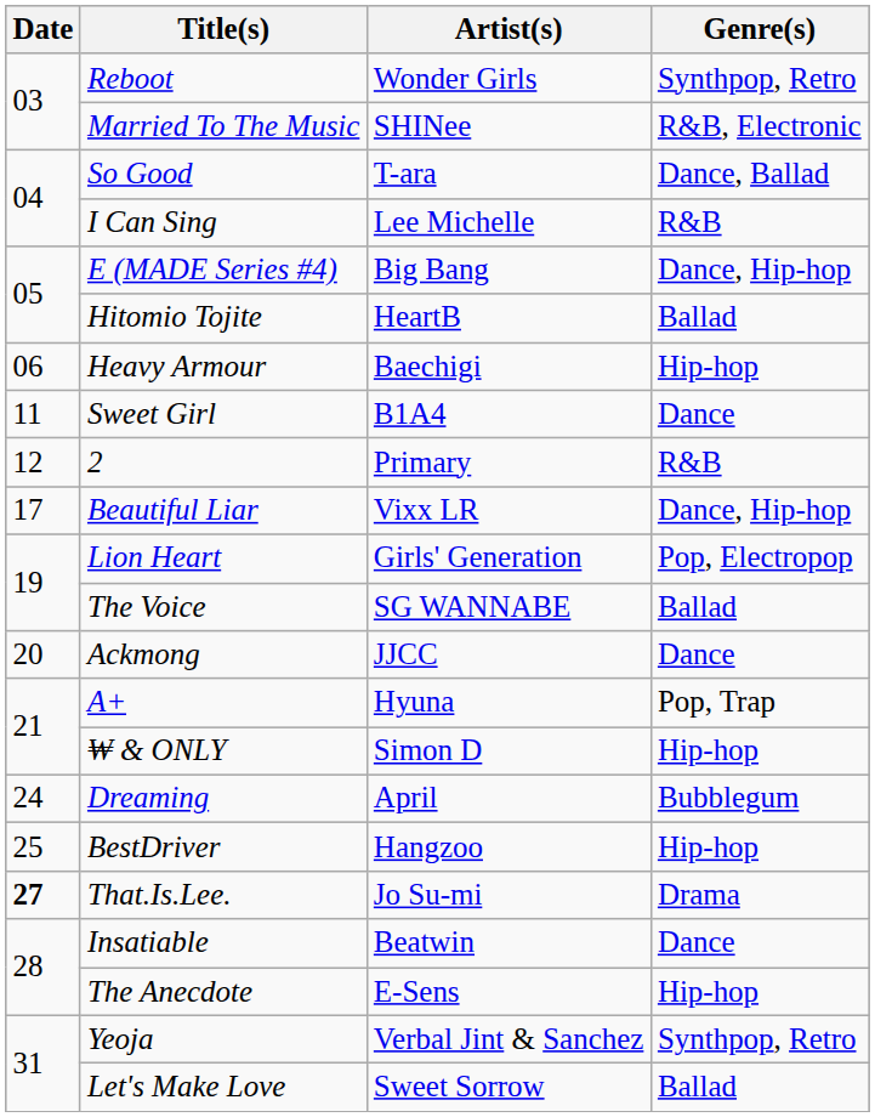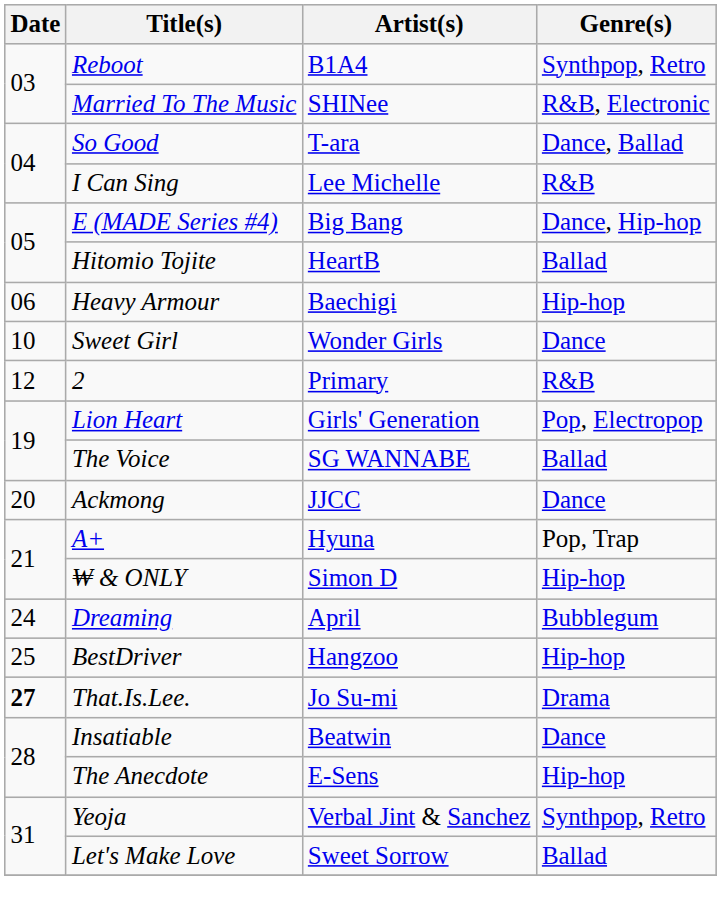 <table class="wikitable" style="text-align: left;">
 <tr>
 <th>Date</th>
 <th>Title(s)</th>
 <th>Artist(s)</th>
 <th>Genre(s)</th>
 </tr>
 <tr>
 <td rowspan="2">03</td>
 <td><em><a href='#'>Reboot</a></em></td>
-<td><a href='#'>Wonder Girls</a></td>
+<td><a href='#'>B1A4</a></td>
 <td><a href='#'>Synthpop</a>, <a href='#'>Retro</a></td>
 </tr>
 <tr>
 <td><em><a href='#'>Married To The Music</a></em></td>
 <td><a href='#'>SHINee</a></td>
 <td><a href='#'>R&B</a>, <a href='#'>Electronic</a></td>
 </tr>
 <tr>
 <td rowspan="2">04</td>
 <td><em><a href='#'>So Good</a></em></td>
 <td><a href='#'>T-ara</a></td>
 <td><a href='#'>Dance</a>, <a href='#'>Ballad</a></td>
 </tr>
 <tr>
 <td><em>I Can Sing</em></td>
 <td><a href='#'>Lee Michelle</a></td>
 <td><a href='#'>R&B</a></td>
 </tr>
 <tr>
 <td rowspan="2">05</td>
 <td><em><a href='#'>E (MADE Series #4)</a></em></td>
 <td><a href='#'>Big Bang</a></td>
 <td><a href='#'>Dance</a>, <a href='#'>Hip-hop</a></td>
 </tr>
 <tr>
 <td><em>Hitomio Tojite</em></td>
 <td><a href='#'>HeartB</a></td>
 <td><a href='#'>Ballad</a></td>
 </tr>
 <tr>
 <td rowspan="1">06</td>
 <td><em>Heavy Armour</em></td>
 <td><a href='#'>Baechigi</a></td>
 <td><a href='#'>Hip-hop</a></td>
 </tr>
 <tr>
-<td rowspan="1">11</td>
+<td rowspan="1">10</td>
 <td><em>Sweet Girl</em></td>
-<td><a href='#'>B1A4</a></td>
+<td><a href='#'>Wonder Girls</a></td>
 <td><a href='#'>Dance</a></td>
 </tr>
 <tr>
 <td rowspan="1">12</td>
 <td><em>2</em></td>
 <td><a href='#'>Primary</a></td>
 <td><a href='#'>R&B</a></td>
-</tr>
-<tr>
-<td rowspan="1">17</td>
-<td><em><a href='#'>Beautiful Liar</a></em></td>
-<td><a href='#'>Vixx LR</a></td>
-<td><a href='#'>Dance</a>, <a href='#'>Hip-hop</a></td>
 </tr>
 <tr>
 <td rowspan="2">19</td>
 <td><em><a href='#'>Lion Heart</a></em></td>
 <td><a href='#'>Girls' Generation</a></td>
 <td><a href='#'>Pop</a>, <a href='#'>Electropop</a></td>
 </tr>
 <tr>
 <td><em>The Voice</em></td>
 <td><a href='#'>SG WANNABE</a></td>
 <td><a href='#'>Ballad</a></td>
 </tr>
 <tr>
 <td rowspan="1">20</td>
 <td><em>Ackmong</em></td>
 <td><a href='#'>JJCC</a></td>
 <td><a href='#'>Dance</a></td>
 </tr>
 <tr>
 <td rowspan="2">21</td>
 <td><em><a href='#'>A+</a></em></td>
 <td><a href='#'>Hyuna</a></td>
 <td>Pop, Trap</td>
 </tr>
 <tr>
 <td><em>₩ & ONLY</em></td>
 <td><a href='#'>Simon D</a></td>
 <td><a href='#'>Hip-hop</a></td>
 </tr>
 <tr>
 <td rowspan="1">24</td>
 <td><em><a href='#'>Dreaming</a></em></td>
 <td><a href='#'>April</a></td>
 <td><a href='#'>Bubblegum</a></td>
 </tr>
 <tr>
 <td rowspan="1">25</td>
 <td><em>BestDriver</em></td>
 <td><a href='#'>Hangzoo</a></td>
 <td><a href='#'>Hip-hop</a></td>
 </tr>
 <tr>
 <td rowspan="1"><strong>27</strong></td>
 <td><em>That.Is.Lee.</em></td>
 <td><a href='#'>Jo Su-mi</a></td>
 <td><a href='#'>Drama</a></td>
 </tr>
 <tr>
 <td rowspan="2">28</td>
 <td><em>Insatiable</em></td>
 <td><a href='#'>Beatwin</a></td>
 <td><a href='#'>Dance</a></td>
 </tr>
 <tr>
 <td><em>The Anecdote</em></td>
 <td><a href='#'>E-Sens</a></td>
 <td><a href='#'>Hip-hop</a></td>
 </tr>
 <tr>
 <td rowspan="2">31</td>
 <td><em>Yeoja</em></td>
 <td><a href='#'>Verbal Jint</a> & <a href='#'>Sanchez</a></td>
 <td><a href='#'>Synthpop</a>, <a href='#'>Retro</a></td>
 </tr>
 <tr>
 <td><em>Let's Make Love</em></td>
 <td><a href='#'>Sweet Sorrow</a></td>
 <td><a href='#'>Ballad</a></td>
 </tr>
 <tr>
 </tr>
 </table>
